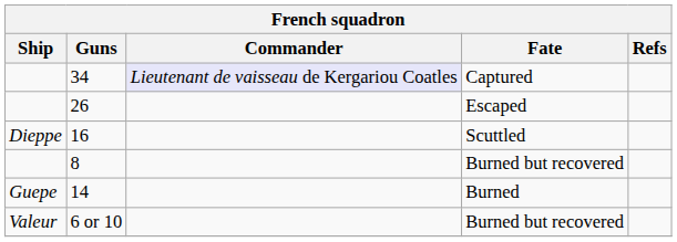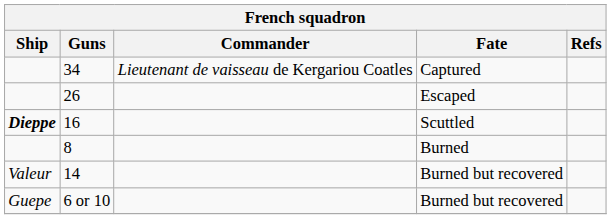 <table class="wikitable" width=>
 <tr valign="top">
 <th colspan="8" bgcolor="white">French squadron</th>
 </tr>
 <tr valign="top">
 <th>Ship</th>
 <th>Guns</th>
 <th>Commander</th>
 <th>Fate</th>
 <th>Refs</th>
 </tr>
 <tr>
 <td></td>
 <td>34</td>
-<td style="background: lavender;"><em>Lieutenant de vaisseau</em> de Kergariou Coatles</td>
+<td><em>Lieutenant de vaisseau</em> de Kergariou Coatles</td>
 <td>Captured</td>
 <td></td>
 </tr>
 <tr>
 <td></td>
 <td>26</td>
 <td></td>
 <td>Escaped</td>
 <td></td>
 </tr>
 <tr>
-<td><em>Dieppe</em></td>
+<td><strong><em>Dieppe</em></strong></td>
 <td>16</td>
 <td></td>
 <td>Scuttled</td>
 <td></td>
 </tr>
 <tr>
 <td></td>
 <td>8</td>
 <td></td>
+<td>Burned</td>
+<td></td>
+</tr>
+<tr>
+<td><em>Valeur</em></td>
+<td>14</td>
+<td></td>
 <td>Burned but recovered</td>
 <td></td>
 </tr>
 <tr>
 <td><em>Guepe</em></td>
-<td>14</td>
-<td></td>
-<td>Burned</td>
-<td></td>
-</tr>
-<tr>
-<td><em>Valeur</em></td>
 <td>6 or 10</td>
 <td></td>
 <td>Burned but recovered</td>
 <td></td>
 </tr>
 <tr>
 </tr>
 </table>
